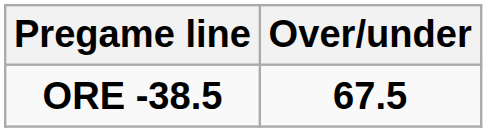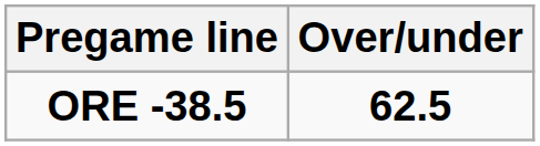 <table class="wikitable">
 <tr align="center">
 <th style=>Pregame line</th>
 <th style=>Over/under</th>
 </tr>
 <tr align="center">
 <td><strong>ORE -38.5</strong></td>
-<td><strong>67.5</strong></td>
+<td><strong>62.5</strong></td>
 </tr>
 </table>
